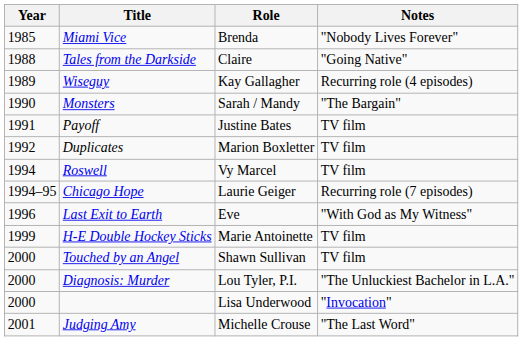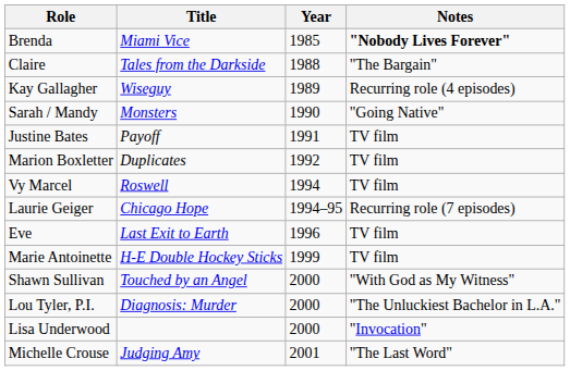 <table class="wikitable sortable">
 <tr>
+<th>Role</th>
+<th>Title</th>
 <th>Year</th>
-<th>Title</th>
-<th>Role</th>
 <th class="unsortable">Notes</th>
 </tr>
 <tr>
+<td>Brenda</td>
+<td><em><a href='#'>Miami Vice</a></em></td>
 <td>1985</td>
-<td><em><a href='#'>Miami Vice</a></em></td>
-<td>Brenda</td>
-<td>"Nobody Lives Forever"</td>
+<td><strong>"Nobody Lives Forever"</strong></td>
 </tr>
 <tr>
+<td>Claire</td>
+<td><em><a href='#'>Tales from the Darkside</a></em></td>
 <td>1988</td>
-<td><em><a href='#'>Tales from the Darkside</a></em></td>
-<td>Claire</td>
+<td>"The Bargain"</td>
+</tr>
+<tr>
+<td>Kay Gallagher</td>
+<td><em><a href='#'>Wiseguy</a></em></td>
+<td>1989</td>
+<td>Recurring role (4 episodes)</td>
+</tr>
+<tr>
+<td>Sarah / Mandy</td>
+<td><em><a href='#'>Monsters</a></em></td>
+<td>1990</td>
 <td>"Going Native"</td>
 </tr>
 <tr>
-<td>1989</td>
-<td><em><a href='#'>Wiseguy</a></em></td>
-<td>Kay Gallagher</td>
-<td>Recurring role (4 episodes)</td>
-</tr>
-<tr>
-<td>1990</td>
-<td><em><a href='#'>Monsters</a></em></td>
-<td>Sarah / Mandy</td>
-<td>"The Bargain"</td>
-</tr>
-<tr>
+<td>Justine Bates</td>
+<td><em>Payoff</em></td>
 <td>1991</td>
-<td><em>Payoff</em></td>
-<td>Justine Bates</td>
 <td>TV film</td>
 </tr>
 <tr>
+<td>Marion Boxletter</td>
+<td><em>Duplicates</em></td>
 <td>1992</td>
-<td><em>Duplicates</em></td>
-<td>Marion Boxletter</td>
 <td>TV film</td>
 </tr>
 <tr>
+<td>Vy Marcel</td>
+<td><em><a href='#'>Roswell</a></em></td>
 <td>1994</td>
-<td><em><a href='#'>Roswell</a></em></td>
-<td>Vy Marcel</td>
 <td>TV film</td>
 </tr>
 <tr>
+<td>Laurie Geiger</td>
+<td><em><a href='#'>Chicago Hope</a></em></td>
 <td>1994–95</td>
-<td><em><a href='#'>Chicago Hope</a></em></td>
-<td>Laurie Geiger</td>
 <td>Recurring role (7 episodes)</td>
 </tr>
 <tr>
+<td>Eve</td>
+<td><em><a href='#'>Last Exit to Earth</a></em></td>
 <td>1996</td>
-<td><em><a href='#'>Last Exit to Earth</a></em></td>
-<td>Eve</td>
+<td>TV film</td>
+</tr>
+<tr>
+<td>Marie Antoinette</td>
+<td><em><a href='#'>H-E Double Hockey Sticks</a></em></td>
+<td>1999</td>
+<td>TV film</td>
+</tr>
+<tr>
+<td>Shawn Sullivan</td>
+<td><em><a href='#'>Touched by an Angel</a></em></td>
+<td>2000</td>
 <td>"With God as My Witness"</td>
 </tr>
 <tr>
-<td>1999</td>
-<td><em><a href='#'>H-E Double Hockey Sticks</a></em></td>
-<td>Marie Antoinette</td>
-<td>TV film</td>
-</tr>
-<tr>
+<td>Lou Tyler, P.I.</td>
+<td><em><a href='#'>Diagnosis: Murder</a></em></td>
 <td>2000</td>
-<td><em><a href='#'>Touched by an Angel</a></em></td>
-<td>Shawn Sullivan</td>
-<td>TV film</td>
-</tr>
-<tr>
-<td>2000</td>
-<td><em><a href='#'>Diagnosis: Murder</a></em></td>
-<td>Lou Tyler, P.I.</td>
 <td>"The Unluckiest Bachelor in L.A."</td>
 </tr>
 <tr>
+<td>Lisa Underwood</td>
+<td><em></em></td>
 <td>2000</td>
-<td><em></em></td>
-<td>Lisa Underwood</td>
 <td>"<a href='#'>Invocation</a>"</td>
 </tr>
 <tr>
+<td>Michelle Crouse</td>
+<td><em><a href='#'>Judging Amy</a></em></td>
 <td>2001</td>
-<td><em><a href='#'>Judging Amy</a></em></td>
-<td>Michelle Crouse</td>
 <td>"The Last Word"</td>
 </tr>
 </table>
